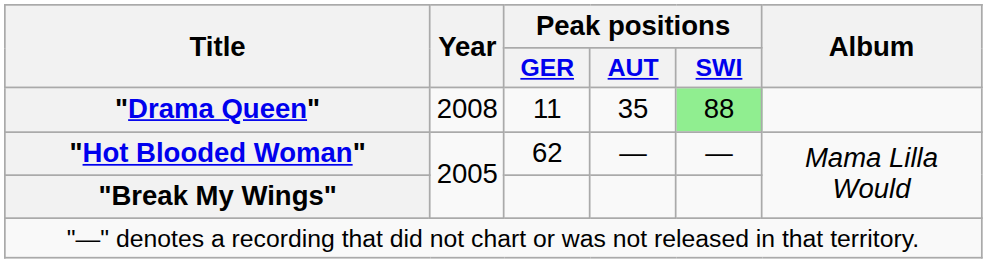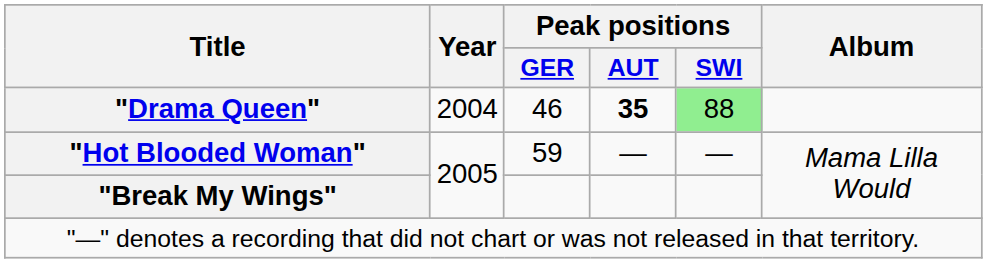 <table class="wikitable plainrowheaders" style="text-align:center;">
 <tr>
 <th scope="col" rowspan="2" style="width:15em;">Title</th>
 <th align="center" rowspan="2" width="10">Year</th>
 <th align="center" colspan="3" width="20">Peak positions</th>
 <th align="center" rowspan="2" width="120">Album</th>
 </tr>
 <tr>
 <th scope="col" style="width:3em;font-size:90%;"><a href='#'>GER</a><br></th>
 <th scope="col" style="width:3em;font-size:90%;"><a href='#'>AUT</a><br></th>
 <th scope="col" style="width:3em;font-size:90%;"><a href='#'>SWI</a><br></th>
 </tr>
 <tr>
 <th scope="row">"<a href='#'>Drama Queen</a>"</th>
-<td rowspan="1">2008</td>
-<td>11</td>
-<td>35</td>
+<td rowspan="1">2004</td>
+<td>46</td>
+<td><strong>35</strong></td>
 <td style="background: lightgreen;">88</td>
 <td></td>
 </tr>
 <tr>
 <th scope="row">"<a href='#'>Hot Blooded Woman</a>"</th>
 <td rowspan="2">2005</td>
-<td>62</td>
+<td>59</td>
 <td>—</td>
 <td>—</td>
 <td rowspan="2"><em>Mama Lilla Would</em></td>
 </tr>
 <tr>
 <th scope="row">"Break My Wings"</th>
 <td></td>
 <td></td>
 <td></td>
 </tr>
 <tr>
 <td colspan="10" style="font-size:90%">"—" denotes a recording that did not chart or was not released in that territory.</td>
 </tr>
 </table>
